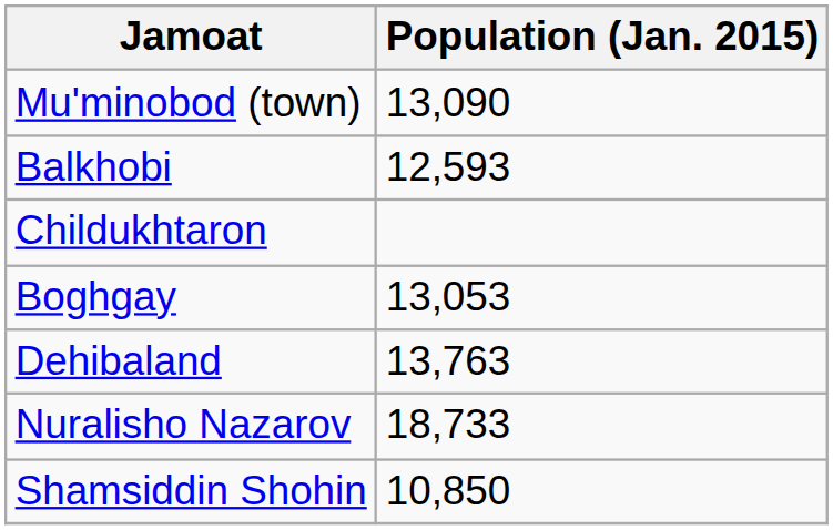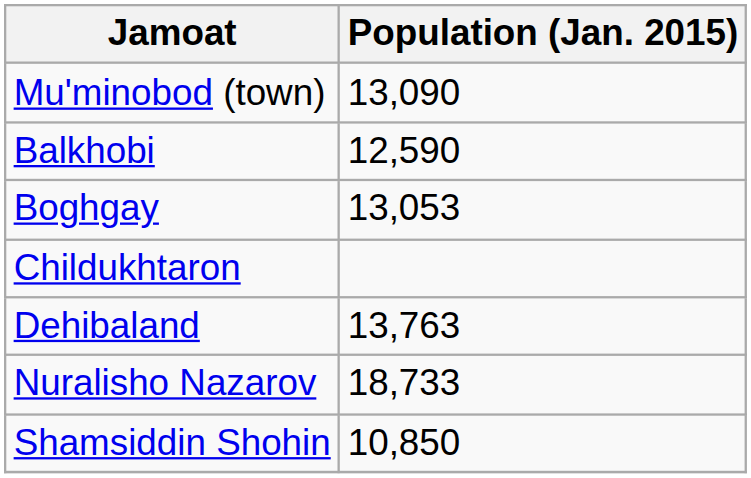 <table class="wikitable sortable">
 <tr>
 <th>Jamoat</th>
 <th>Population (Jan. 2015)</th>
 </tr>
 <tr>
 <td><a href='#'>Mu'minobod</a> (town)</td>
 <td>13,090</td>
 </tr>
 <tr>
 <td><a href='#'>Balkhobi</a></td>
-<td>12,593</td>
+<td>12,590</td>
+</tr>
+<tr>
+<td><a href='#'>Boghgay</a></td>
+<td>13,053</td>
 </tr>
 <tr>
 <td><a href='#'>Childukhtaron</a></td>
 <td></td>
-</tr>
-<tr>
-<td><a href='#'>Boghgay</a></td>
-<td>13,053</td>
 </tr>
 <tr>
 <td><a href='#'>Dehibaland</a></td>
 <td>13,763</td>
 </tr>
 <tr>
 <td><a href='#'>Nuralisho Nazarov</a></td>
 <td>18,733</td>
 </tr>
 <tr>
 <td><a href='#'>Shamsiddin Shohin</a></td>
 <td>10,850</td>
 </tr>
 <tr>
 </tr>
 </table>
